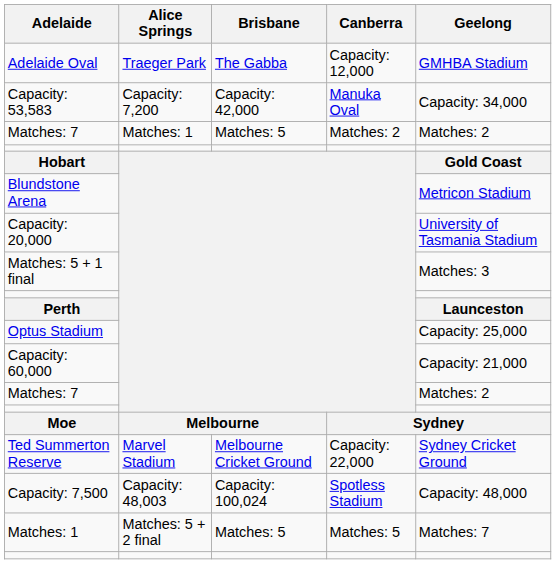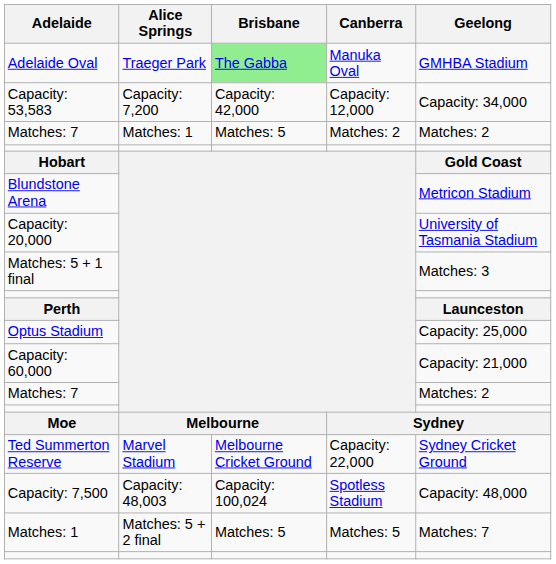 <table class="wikitable">
 <tr>
 <th>Adelaide</th>
 <th>Alice Springs</th>
 <th>Brisbane</th>
 <th>Canberra</th>
 <th>Geelong</th>
 </tr>
 <tr>
 <td><a href='#'>Adelaide Oval</a></td>
 <td><a href='#'>Traeger Park</a></td>
-<td><a href='#'>The Gabba</a></td>
-<td>Capacity: 12,000</td>
+<td style="background: lightgreen;"><a href='#'>The Gabba</a></td>
+<td><a href='#'>Manuka Oval</a></td>
 <td><a href='#'>GMHBA Stadium</a></td>
 </tr>
 <tr>
 <td>Capacity: 53,583</td>
 <td>Capacity: 7,200</td>
 <td>Capacity: 42,000</td>
-<td><a href='#'>Manuka Oval</a></td>
+<td>Capacity: 12,000</td>
 <td>Capacity: 34,000</td>
 </tr>
 <tr>
 <td>Matches: 7</td>
 <td>Matches: 1</td>
 <td>Matches: 5</td>
 <td>Matches: 2</td>
 <td>Matches: 2</td>
 </tr>
 <tr>
 <td></td>
 <td></td>
 <td></td>
 <td></td>
 <td></td>
 </tr>
 <tr>
 <th>Hobart</th>
 <th rowspan=10 colspan="3"></th>
 <th>Gold Coast</th>
 </tr>
 <tr>
 <td><a href='#'>Blundstone Arena</a></td>
 <td><a href='#'>Metricon Stadium</a></td>
 </tr>
 <tr>
 <td>Capacity: 20,000</td>
 <td><a href='#'>University of Tasmania Stadium</a></td>
 </tr>
 <tr>
 <td>Matches: 5 + 1 final</td>
 <td>Matches: 3</td>
 </tr>
 <tr>
 <td></td>
 <td></td>
 </tr>
 <tr>
 <th>Perth</th>
 <th>Launceston</th>
 </tr>
 <tr>
 <td><a href='#'>Optus Stadium</a></td>
 <td>Capacity: 25,000</td>
 </tr>
 <tr>
 <td>Capacity: 60,000</td>
 <td>Capacity: 21,000</td>
 </tr>
 <tr>
 <td>Matches: 7</td>
 <td>Matches: 2</td>
 </tr>
 <tr>
 <td></td>
 <td></td>
 </tr>
 <tr>
 <th>Moe</th>
 <th colspan="2">Melbourne</th>
 <th colspan="2">Sydney</th>
 </tr>
 <tr>
 <td><a href='#'>Ted Summerton Reserve</a></td>
 <td><a href='#'>Marvel Stadium</a></td>
 <td><a href='#'>Melbourne Cricket Ground</a></td>
 <td>Capacity: 22,000</td>
 <td><a href='#'>Sydney Cricket Ground</a></td>
 </tr>
 <tr>
 <td>Capacity: 7,500</td>
 <td>Capacity: 48,003</td>
 <td>Capacity: 100,024</td>
 <td><a href='#'>Spotless Stadium</a></td>
 <td>Capacity: 48,000</td>
 </tr>
 <tr>
 <td>Matches: 1</td>
 <td>Matches: 5 + 2 final</td>
 <td>Matches: 5</td>
 <td>Matches: 5</td>
 <td>Matches: 7</td>
 </tr>
 <tr>
 <td></td>
 <td></td>
 <td></td>
 <td></td>
 <td></td>
 </tr>
 </table>
